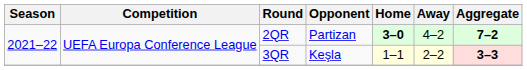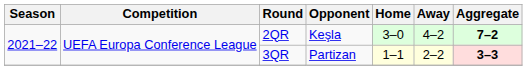 <table class="wikitable">
 <tr>
 <th>Season</th>
 <th>Competition</th>
 <th>Round</th>
 <th>Opponent</th>
 <th>Home</th>
 <th>Away</th>
 <th>Aggregate</th>
 </tr>
 <tr>
 <td rowspan=2><a href='#'>2021–22</a></td>
 <td rowspan=2><a href='#'>UEFA Europa Conference League</a></td>
 <td><a href='#'>2QR</a></td>
-<td> <a href='#'>Partizan</a></td>
-<td bgcolor="#ddffdd" style="text-align:center;"><strong>3–0</strong></td>
+<td> <a href='#'>Keşla</a></td>
+<td bgcolor="#ddffdd" style="text-align:center;">3–0</td>
 <td bgcolor="#ddffdd" style="text-align:center;">4–2</td>
 <td bgcolor="#ddffdd" style="text-align:center;"><strong>7–2</strong></td>
 </tr>
 <tr>
 <td><a href='#'>3QR</a></td>
-<td> <a href='#'>Keşla</a></td>
+<td> <a href='#'>Partizan</a></td>
 <td bgcolor="#ffffdd" style="text-align:center;">1–1</td>
 <td bgcolor="#ffffdd" style="text-align:center;">2–2 </td>
 <td bgcolor="#ffdddd" style="text-align:center;"><strong>3–3 </strong></td>
 </tr>
 <tr>
 </tr>
 </table>
